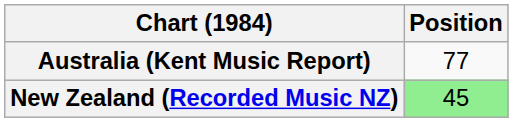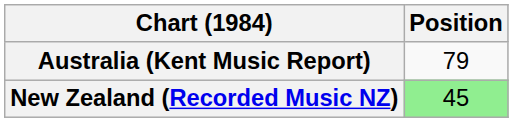 <table class="wikitable plainrowheaders">
 <tr>
 <th>Chart (1984)</th>
 <th>Position</th>
 </tr>
 <tr>
 <th scope="row">Australia (Kent Music Report)</th>
-<td align="center">77</td>
+<td align="center">79</td>
 </tr>
 <tr>
 <th scope="row">New Zealand (<a href='#'>Recorded Music NZ</a>)</th>
 <td align="center" style="background: lightgreen;">45</td>
 </tr>
 </table>
